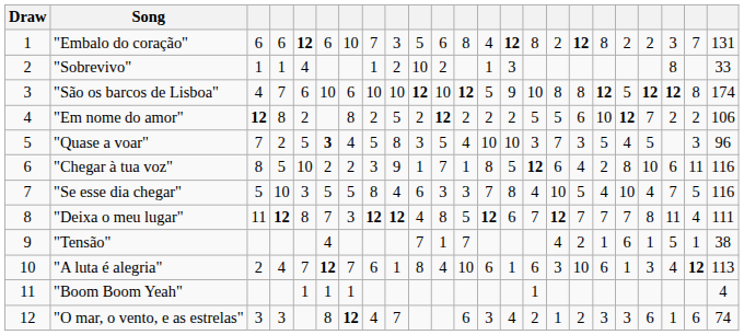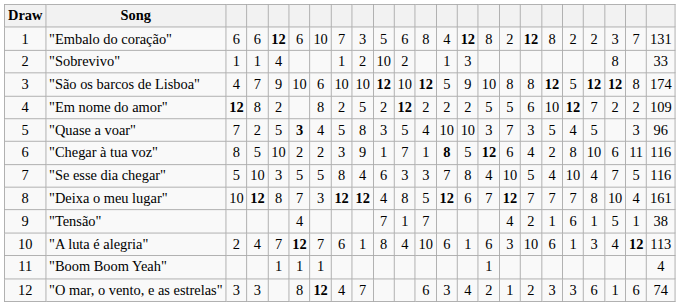 <table class="wikitable collapsible" style="margin: 1em auto 1em auto; text-align:center;">
 <tr>
 <th>Draw</th>
 <th>Song</th>
 <th></th>
 <th></th>
 <th></th>
 <th></th>
 <th></th>
 <th></th>
 <th></th>
 <th></th>
 <th></th>
 <th></th>
 <th></th>
 <th></th>
 <th></th>
 <th></th>
 <th></th>
 <th></th>
 <th></th>
 <th></th>
 <th></th>
 <th></th>
 <th></th>
 </tr>
 <tr>
 <td>1</td>
 <td align="left">"Embalo do coração"</td>
 <td>6</td>
 <td>6</td>
 <td><strong>12</strong></td>
 <td>6</td>
 <td>10</td>
 <td>7</td>
 <td>3</td>
 <td>5</td>
 <td>6</td>
 <td>8</td>
 <td>4</td>
 <td><strong>12</strong></td>
 <td>8</td>
 <td>2</td>
 <td><strong>12</strong></td>
 <td>8</td>
 <td>2</td>
 <td>2</td>
 <td>3</td>
 <td>7</td>
 <td>131</td>
 </tr>
 <tr>
 <td>2</td>
 <td align="left">"Sobrevivo"</td>
 <td>1</td>
 <td>1</td>
 <td>4</td>
 <td></td>
 <td></td>
 <td>1</td>
 <td>2</td>
 <td>10</td>
 <td>2</td>
 <td></td>
 <td>1</td>
 <td>3</td>
 <td></td>
 <td></td>
 <td></td>
 <td></td>
 <td></td>
 <td></td>
 <td>8</td>
 <td></td>
 <td>33</td>
 </tr>
 <tr>
 <td>3</td>
 <td align="left">"São os barcos de Lisboa"</td>
 <td>4</td>
 <td>7</td>
-<td>6</td>
+<td>9</td>
 <td>10</td>
 <td>6</td>
 <td>10</td>
 <td>10</td>
 <td><strong>12</strong></td>
 <td>10</td>
 <td><strong>12</strong></td>
 <td>5</td>
 <td>9</td>
 <td>10</td>
 <td>8</td>
 <td>8</td>
 <td><strong>12</strong></td>
 <td>5</td>
 <td><strong>12</strong></td>
 <td><strong>12</strong></td>
 <td>8</td>
 <td>174</td>
 </tr>
 <tr>
 <td>4</td>
 <td align="left">"Em nome do amor"</td>
 <td><strong>12</strong></td>
 <td>8</td>
 <td>2</td>
 <td></td>
 <td>8</td>
 <td>2</td>
 <td>5</td>
 <td>2</td>
 <td><strong>12</strong></td>
 <td>2</td>
 <td>2</td>
 <td>2</td>
 <td>5</td>
 <td>5</td>
 <td>6</td>
 <td>10</td>
 <td><strong>12</strong></td>
 <td>7</td>
 <td>2</td>
 <td>2</td>
-<td>106</td>
+<td>109</td>
 </tr>
 <tr>
 <td>5</td>
 <td align="left">"Quase a voar"</td>
 <td>7</td>
 <td>2</td>
 <td>5</td>
 <td><strong>3</strong></td>
 <td>4</td>
 <td>5</td>
 <td>8</td>
 <td>3</td>
 <td>5</td>
 <td>4</td>
 <td>10</td>
 <td>10</td>
 <td>3</td>
 <td>7</td>
 <td>3</td>
 <td>5</td>
 <td>4</td>
 <td>5</td>
 <td></td>
 <td>3</td>
 <td>96</td>
 </tr>
 <tr>
 <td>6</td>
 <td align="left">"Chegar à tua voz"</td>
 <td>8</td>
 <td>5</td>
 <td>10</td>
 <td>2</td>
 <td>2</td>
 <td>3</td>
 <td>9</td>
 <td>1</td>
 <td>7</td>
 <td>1</td>
-<td>8</td>
+<td><strong>8</strong></td>
 <td>5</td>
 <td><strong>12</strong></td>
 <td>6</td>
 <td>4</td>
 <td>2</td>
 <td>8</td>
 <td>10</td>
 <td>6</td>
 <td>11</td>
 <td>116</td>
 </tr>
 <tr>
 <td>7</td>
 <td align="left">"Se esse dia chegar"</td>
 <td>5</td>
 <td>10</td>
 <td>3</td>
 <td>5</td>
 <td>5</td>
 <td>8</td>
 <td>4</td>
 <td>6</td>
 <td>3</td>
 <td>3</td>
 <td>7</td>
 <td>8</td>
 <td>4</td>
 <td>10</td>
 <td>5</td>
 <td>4</td>
 <td>10</td>
 <td>4</td>
 <td>7</td>
 <td>5</td>
 <td>116</td>
 </tr>
 <tr>
 <td>8</td>
 <td align="left">"Deixa o meu lugar"</td>
-<td>11</td>
+<td>10</td>
 <td><strong>12</strong></td>
 <td>8</td>
 <td>7</td>
 <td>3</td>
 <td><strong>12</strong></td>
 <td><strong>12</strong></td>
 <td>4</td>
 <td>8</td>
 <td>5</td>
 <td><strong>12</strong></td>
 <td>6</td>
 <td>7</td>
 <td><strong>12</strong></td>
 <td>7</td>
 <td>7</td>
 <td>7</td>
 <td>8</td>
-<td>11</td>
+<td>10</td>
 <td>4</td>
-<td>111</td>
+<td>161</td>
 </tr>
 <tr>
 <td>9</td>
 <td align="left">"Tensão"</td>
 <td></td>
 <td></td>
 <td></td>
 <td>4</td>
 <td></td>
 <td></td>
 <td></td>
 <td>7</td>
 <td>1</td>
 <td>7</td>
 <td></td>
 <td></td>
 <td></td>
 <td>4</td>
 <td>2</td>
 <td>1</td>
 <td>6</td>
 <td>1</td>
 <td>5</td>
 <td>1</td>
 <td>38</td>
 </tr>
 <tr>
 <td>10</td>
 <td align="left">"A luta é alegria"</td>
 <td>2</td>
 <td>4</td>
 <td>7</td>
 <td><strong>12</strong></td>
 <td>7</td>
 <td>6</td>
 <td>1</td>
 <td>8</td>
 <td>4</td>
 <td>10</td>
 <td>6</td>
 <td>1</td>
 <td>6</td>
 <td>3</td>
 <td>10</td>
 <td>6</td>
 <td>1</td>
 <td>3</td>
 <td>4</td>
 <td><strong>12</strong></td>
 <td>113</td>
 </tr>
 <tr>
 <td>11</td>
 <td align="left">"Boom Boom Yeah"</td>
 <td></td>
 <td></td>
 <td>1</td>
 <td>1</td>
 <td>1</td>
 <td></td>
 <td></td>
 <td></td>
 <td></td>
 <td></td>
 <td></td>
 <td></td>
 <td>1</td>
 <td></td>
 <td></td>
 <td></td>
 <td></td>
 <td></td>
 <td></td>
 <td></td>
 <td>4</td>
 </tr>
 <tr>
 <td>12</td>
 <td align="left">"O mar, o vento, e as estrelas"</td>
 <td>3</td>
 <td>3</td>
 <td></td>
 <td>8</td>
 <td><strong>12</strong></td>
 <td>4</td>
 <td>7</td>
 <td></td>
 <td></td>
 <td>6</td>
 <td>3</td>
 <td>4</td>
 <td>2</td>
 <td>1</td>
 <td>2</td>
 <td>3</td>
 <td>3</td>
 <td>6</td>
 <td>1</td>
 <td>6</td>
 <td>74</td>
 </tr>
 </table>
